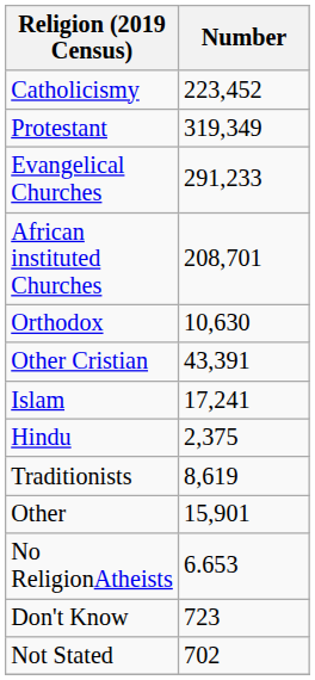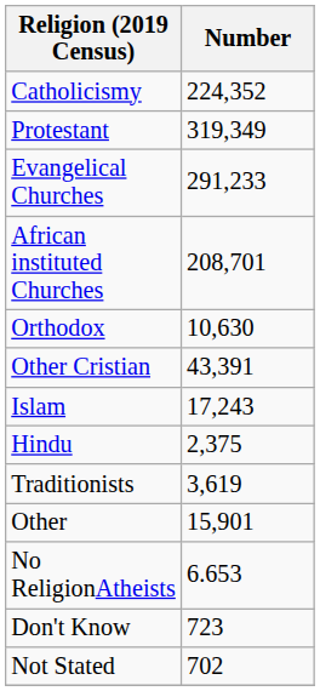 <table class="wikitable">
 <tr>
 <th style="width:100px;">Religion (2019 Census)</th>
 <th style="width:80px;">Number</th>
 </tr>
 <tr>
 <td><a href='#'>Catholicismy</a></td>
-<td>223,452</td>
+<td>224,352</td>
 </tr>
 <tr>
 <td><a href='#'>Protestant</a></td>
 <td>319,349</td>
 </tr>
 <tr>
 <td><a href='#'>Evangelical Churches</a></td>
 <td>291,233</td>
 </tr>
 <tr>
 <td><a href='#'>African instituted Churches</a></td>
 <td>208,701</td>
 </tr>
 <tr>
 <td><a href='#'>Orthodox</a></td>
 <td>10,630</td>
 </tr>
 <tr>
 <td><a href='#'>Other Cristian</a></td>
 <td>43,391</td>
 </tr>
 <tr>
 <td><a href='#'>Islam</a></td>
-<td>17,241</td>
+<td>17,243</td>
 </tr>
 <tr>
 <td><a href='#'>Hindu</a></td>
 <td>2,375</td>
 </tr>
 <tr>
 <td>Traditionists</td>
-<td>8,619</td>
+<td>3,619</td>
 </tr>
 <tr>
 <td>Other</td>
 <td>15,901</td>
 </tr>
 <tr>
 <td>No Religion<a href='#'>Atheists</a></td>
 <td>6.653</td>
 </tr>
 <tr>
 <td>Don't Know</td>
 <td>723</td>
 </tr>
 <tr>
 <td>Not Stated</td>
 <td>702</td>
 </tr>
 <tr>
 </tr>
 </table>
